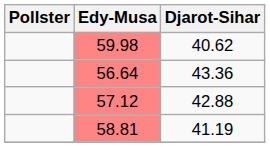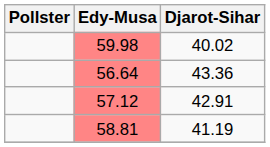 <table class="wikitable" style="text-align: center; font-size: 75%;">
 <tr>
 <th>Pollster</th>
 <th>Edy-Musa</th>
 <th>Djarot-Sihar</th>
 </tr>
 <tr>
 <td></td>
 <td bgcolor=#FF8585>59.98</td>
-<td>40.62</td>
+<td>40.02</td>
 </tr>
 <tr>
 <td></td>
 <td bgcolor=#FF8585>56.64</td>
 <td>43.36</td>
 </tr>
 <tr>
 <td></td>
 <td bgcolor=#FF8585>57.12</td>
-<td>42.88</td>
+<td>42.91</td>
 </tr>
 <tr>
 <td></td>
 <td bgcolor=#FF8585>58.81</td>
 <td>41.19</td>
 </tr>
 <tr>
 </tr>
 </table>
